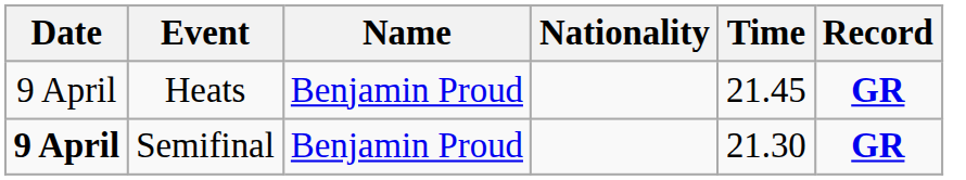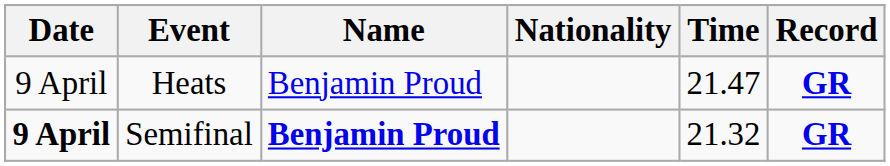 <table class=wikitable style=text-align:center>
 <tr>
 <th>Date</th>
 <th>Event</th>
 <th>Name</th>
 <th>Nationality</th>
 <th>Time</th>
 <th>Record</th>
 </tr>
 <tr>
 <td>9 April</td>
 <td>Heats</td>
 <td align=left><a href='#'>Benjamin Proud</a></td>
 <td align=left></td>
-<td>21.45</td>
+<td>21.47</td>
 <td><strong> <a href='#'>GR</a></strong></td>
 </tr>
 <tr>
 <td><strong>9 April</strong></td>
 <td>Semifinal</td>
-<td align=left><a href='#'>Benjamin Proud</a></td>
+<td align=left><strong><a href='#'>Benjamin Proud</a></strong></td>
 <td align=left></td>
-<td>21.30</td>
+<td>21.32</td>
 <td><strong> <a href='#'>GR</a></strong></td>
 </tr>
 </table>
